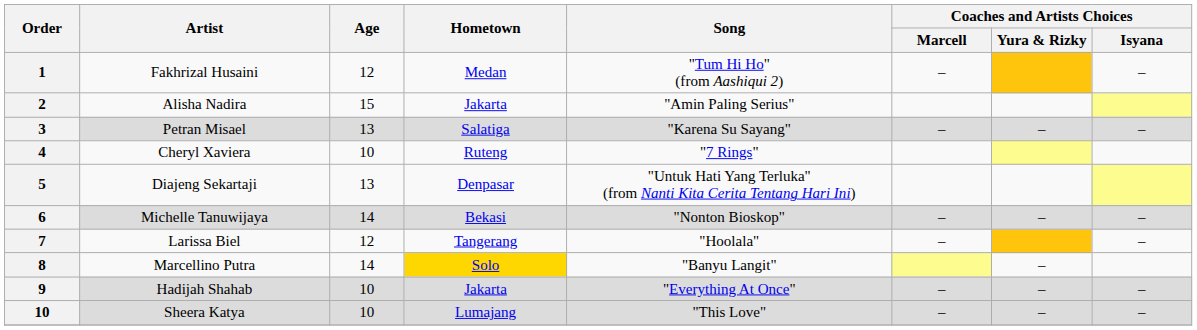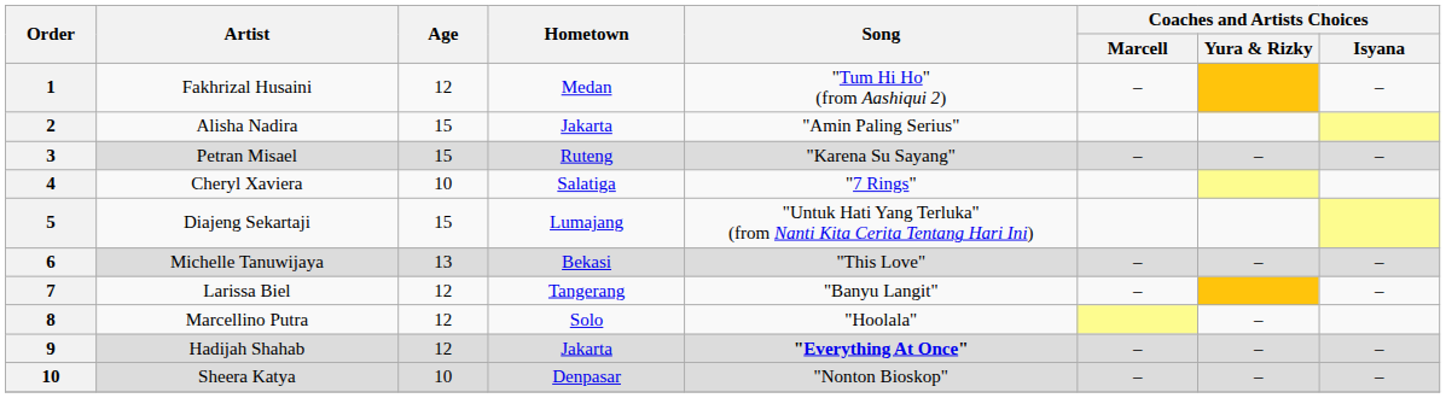 <table class="wikitable" style="text-align:center; width:100%;">
 <tr>
 <th rowspan="2" scope="col" style="width:06%;">Order</th>
 <th rowspan="2" scope="col" style="width:20%;">Artist</th>
 <th rowspan="2" scope="col" style="width:06%;">Age</th>
 <th rowspan="2" scope="col" style="width:13%;">Hometown</th>
 <th rowspan="2" scope="col" style="width:26%;">Song</th>
 <th colspan="3" scope="col" style="width:40%;">Coaches and Artists Choices</th>
 </tr>
 <tr>
 <th style="width:08%;">Marcell</th>
 <th style="width:08%;">Yura & Rizky</th>
 <th style="width:08%;">Isyana</th>
 </tr>
 <tr>
 <th>1</th>
 <td>Fakhrizal Husaini</td>
 <td>12</td>
 <td><a href='#'>Medan</a></td>
 <td>"<a href='#'>Tum Hi Ho</a>"<br>(from <em>Aashiqui 2</em>)</td>
 <td>–</td>
 <td style="background:#ffc40c"><strong></strong></td>
 <td>–</td>
 </tr>
 <tr>
 <th>2</th>
 <td>Alisha Nadira</td>
 <td>15</td>
 <td><a href='#'>Jakarta</a></td>
 <td>"Amin Paling Serius"</td>
 <td><strong></strong></td>
 <td><strong></strong></td>
 <td style="background:#fdfc8f;"><strong></strong></td>
 </tr>
 <tr style="background:#DCDCDC;">
 <th>3</th>
 <td>Petran Misael</td>
-<td>13</td>
-<td><a href='#'>Salatiga</a></td>
+<td>15</td>
+<td><a href='#'>Ruteng</a></td>
 <td>"Karena Su Sayang"</td>
 <td>–</td>
 <td>–</td>
 <td>–</td>
 </tr>
 <tr>
 <th>4</th>
 <td>Cheryl Xaviera</td>
 <td>10</td>
-<td><a href='#'>Ruteng</a></td>
+<td><a href='#'>Salatiga</a></td>
 <td>"<a href='#'>7 Rings</a>"</td>
 <td><strong></strong></td>
 <td style="background:#fdfc8f;"><strong></strong></td>
 <td><strong></strong></td>
 </tr>
 <tr>
 <th>5</th>
 <td>Diajeng Sekartaji</td>
-<td>13</td>
-<td><a href='#'>Denpasar</a></td>
+<td>15</td>
+<td><a href='#'>Lumajang</a></td>
 <td>"Untuk Hati Yang Terluka"<br>(from <em><a href='#'>Nanti Kita Cerita Tentang Hari Ini</a></em>)</td>
 <td><strong></strong></td>
 <td><strong></strong></td>
 <td style="background:#fdfc8f;"><strong></strong></td>
 </tr>
 <tr style="background:#DCDCDC;">
 <th>6</th>
 <td>Michelle Tanuwijaya</td>
-<td>14</td>
+<td>13</td>
 <td><a href='#'>Bekasi</a></td>
-<td>"Nonton Bioskop"</td>
+<td>"This Love"</td>
 <td>–</td>
 <td>–</td>
 <td>–</td>
 </tr>
 <tr>
 <th>7</th>
 <td>Larissa Biel</td>
 <td>12</td>
 <td><a href='#'>Tangerang</a></td>
-<td>"Hoolala"</td>
+<td>"Banyu Langit"</td>
 <td>–</td>
 <td style="background:#ffc40c"><strong></strong></td>
 <td>–</td>
 </tr>
 <tr>
 <th>8</th>
 <td>Marcellino Putra</td>
-<td>14</td>
-<td style="background: gold;"><a href='#'>Solo</a></td>
-<td>"Banyu Langit"</td>
+<td>12</td>
+<td><a href='#'>Solo</a></td>
+<td>"Hoolala"</td>
 <td style="background:#fdfc8f;"><strong></strong></td>
 <td>–</td>
 <td><strong></strong></td>
 </tr>
 <tr style="background:#DCDCDC;">
 <th>9</th>
 <td>Hadijah Shahab</td>
-<td>10</td>
+<td>12</td>
 <td><a href='#'>Jakarta</a></td>
-<td>"<a href='#'>Everything At Once</a>"</td>
+<td><strong>"<a href='#'>Everything At Once</a>"</strong></td>
 <td>–</td>
 <td>–</td>
 <td>–</td>
 </tr>
 <tr style="background:#DCDCDC;">
 <th>10</th>
 <td>Sheera Katya</td>
 <td>10</td>
-<td><a href='#'>Lumajang</a></td>
-<td>"This Love"</td>
+<td><a href='#'>Denpasar</a></td>
+<td>"Nonton Bioskop"</td>
 <td>–</td>
 <td>–</td>
 <td>–</td>
 </tr>
 <tr>
 </tr>
 </table>
